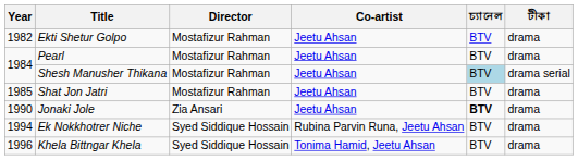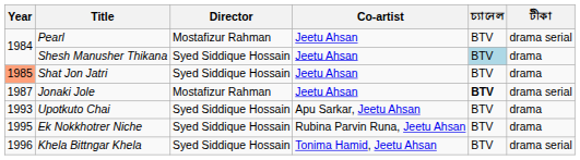 <table class="wikitable">
 <tr>
 <th>Year</th>
 <th>Title</th>
 <th>Director</th>
 <th>Co-artist</th>
 <th>চ্যানেল</th>
 <th>টীকা</th>
 </tr>
 <tr>
-<td>1982</td>
-<td><em>Ekti Shetur Golpo</em></td>
-<td>Mostafizur Rahman</td>
-<td><a href='#'>Jeetu Ahsan</a></td>
-<td><a href='#'>BTV</a></td>
-<td>drama</td>
-</tr>
-<tr>
 <td rowspan="2">1984</td>
 <td><em>Pearl</em></td>
 <td>Mostafizur Rahman</td>
 <td><a href='#'>Jeetu Ahsan</a></td>
 <td>BTV</td>
+<td>drama serial</td>
+</tr>
+<tr>
+<td><em>Shesh Manusher Thikana</em></td>
+<td>Syed Siddique Hossain</td>
+<td><a href='#'>Jeetu Ahsan</a></td>
+<td style="background: lightblue;">BTV</td>
 <td>drama</td>
 </tr>
 <tr>
-<td><em>Shesh Manusher Thikana</em></td>
-<td>Mostafizur Rahman</td>
-<td><a href='#'>Jeetu Ahsan</a></td>
-<td style="background: lightblue;">BTV</td>
-<td>drama serial</td>
-</tr>
-<tr>
-<td>1985</td>
+<td style="background: lightsalmon;">1985</td>
 <td><em>Shat Jon Jatri</em></td>
-<td>Mostafizur Rahman</td>
+<td>Syed Siddique Hossain</td>
 <td><a href='#'>Jeetu Ahsan</a></td>
 <td>BTV</td>
 <td>drama</td>
 </tr>
 <tr>
-<td>1990</td>
+<td>1987</td>
 <td><em>Jonaki Jole</em></td>
-<td>Zia Ansari</td>
+<td>Mostafizur Rahman</td>
 <td><a href='#'>Jeetu Ahsan</a></td>
 <td><strong>BTV</strong></td>
+<td>drama serial</td>
+</tr>
+<tr>
+<td>1993</td>
+<td><em>Upotkuto Chai</em></td>
+<td>Syed Siddique Hossain</td>
+<td>Apu Sarkar, <a href='#'>Jeetu Ahsan</a></td>
+<td>BTV</td>
 <td>drama</td>
 </tr>
 <tr>
-<td>1994</td>
+<td>1995</td>
 <td><em>Ek Nokkhotrer Niche</em></td>
 <td>Syed Siddique Hossain</td>
 <td>Rubina Parvin Runa, <a href='#'>Jeetu Ahsan</a></td>
 <td>BTV</td>
 <td>drama</td>
 </tr>
 <tr>
 <td>1996</td>
 <td><em>Khela Bittngar Khela</em></td>
 <td>Syed Siddique Hossain</td>
 <td><a href='#'>Tonima Hamid</a>, <a href='#'>Jeetu Ahsan</a></td>
 <td>BTV</td>
-<td>drama</td>
+<td>drama serial</td>
 </tr>
 </table>
